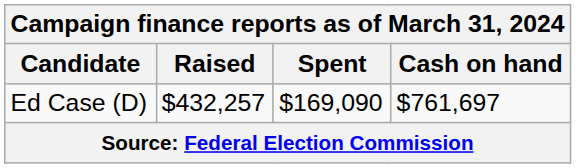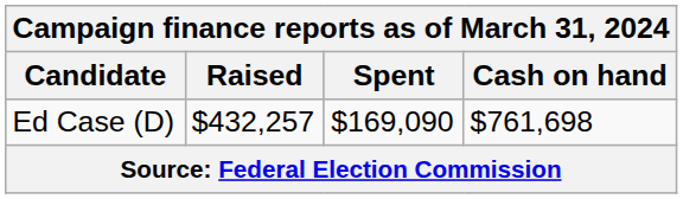 <table class="wikitable sortable">
 <tr>
 <th colspan=4>Campaign finance reports as of March 31, 2024</th>
 </tr>
 <tr style="text-align:center;">
 <th>Candidate</th>
 <th>Raised</th>
 <th>Spent</th>
 <th>Cash on hand</th>
 </tr>
 <tr>
 <td>Ed Case (D)</td>
 <td>$432,257</td>
 <td>$169,090</td>
-<td>$761,697</td>
+<td>$761,698</td>
 </tr>
 <tr>
 <th colspan="4"><small>Source: <a href='#'>Federal Election Commission</a></small></th>
 </tr>
 </table>
